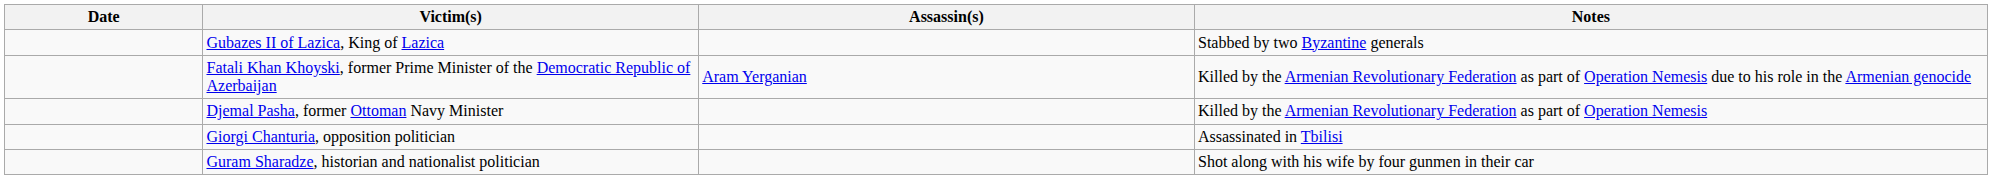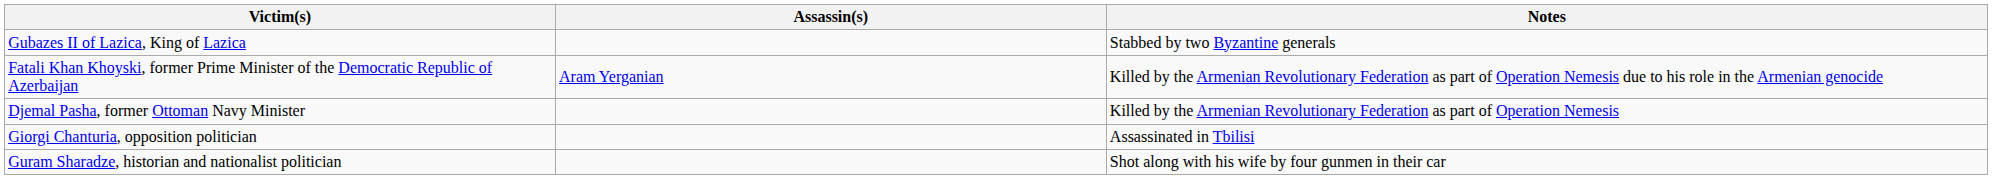 <table class="wikitable sortable" style="width:100%">
 <tr>
-<th style="width:10%">Date</th>
 <th style="width:25%">Victim(s)</th>
 <th style="width:25%">Assassin(s)</th>
 <th style="width:40%">Notes</th>
 </tr>
 <tr>
-<td></td>
 <td><a href='#'>Gubazes II of Lazica</a>, King of <a href='#'>Lazica</a></td>
 <td></td>
 <td>Stabbed by two <a href='#'>Byzantine</a> generals</td>
 </tr>
 <tr>
-<td></td>
 <td><a href='#'>Fatali Khan Khoyski</a>, former Prime Minister of the <a href='#'>Democratic Republic of Azerbaijan</a></td>
 <td><a href='#'>Aram Yerganian</a></td>
 <td>Killed by the <a href='#'>Armenian Revolutionary Federation</a> as part of <a href='#'>Operation Nemesis</a> due to his role in the <a href='#'>Armenian genocide</a></td>
 </tr>
 <tr>
-<td></td>
 <td><a href='#'>Djemal Pasha</a>, former <a href='#'>Ottoman</a> Navy Minister</td>
 <td></td>
 <td>Killed by the <a href='#'>Armenian Revolutionary Federation</a> as part of <a href='#'>Operation Nemesis</a></td>
 </tr>
 <tr>
-<td></td>
 <td><a href='#'>Giorgi Chanturia</a>, opposition politician</td>
 <td></td>
 <td>Assassinated in <a href='#'>Tbilisi</a></td>
 </tr>
 <tr>
-<td></td>
 <td><a href='#'>Guram Sharadze</a>, historian and nationalist politician</td>
 <td></td>
 <td>Shot along with his wife by four gunmen in their car</td>
 </tr>
 </table>
